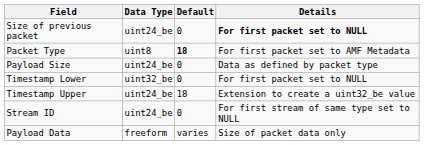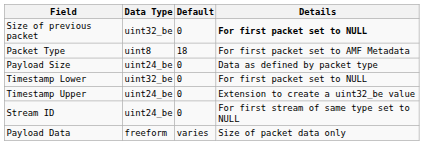 <table class="wikitable">
 <tr>
 <th>Field</th>
 <th>Data Type</th>
 <th>Default</th>
 <th>Details</th>
 </tr>
 <tr>
 <td>Size of previous packet</td>
-<td>uint24_be</td>
+<td>uint32_be</td>
 <td>0</td>
 <td><strong>For first packet set to NULL</strong></td>
 </tr>
 <tr>
 <td>Packet Type</td>
 <td>uint8</td>
-<td><strong>18</strong></td>
+<td>18</td>
 <td>For first packet set to AMF Metadata</td>
 </tr>
 <tr>
 <td>Payload Size</td>
 <td>uint24_be</td>
 <td>0</td>
 <td>Data as defined by packet type</td>
 </tr>
 <tr>
 <td>Timestamp Lower</td>
 <td>uint32_be</td>
 <td>0</td>
 <td>For first packet set to NULL</td>
 </tr>
 <tr>
 <td>Timestamp Upper</td>
 <td>uint24_be</td>
-<td>18</td>
+<td>0</td>
 <td>Extension to create a uint32_be value</td>
 </tr>
 <tr>
 <td>Stream ID</td>
 <td>uint24_be</td>
 <td>0</td>
 <td>For first stream of same type set to NULL</td>
 </tr>
 <tr>
 <td>Payload Data</td>
 <td>freeform</td>
 <td>varies</td>
 <td>Size of packet data only</td>
 </tr>
 </table>
